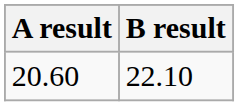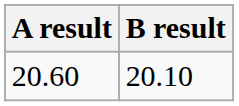 <table class="wikitable" border="1" align="upright">
 <tr>
 <th>A result</th>
 <th>B result</th>
 </tr>
 <tr>
 <td>20.60</td>
-<td>22.10</td>
+<td>20.10</td>
 </tr>
 </table>
